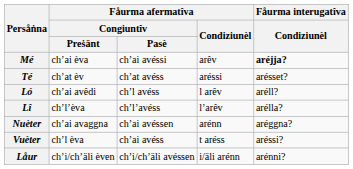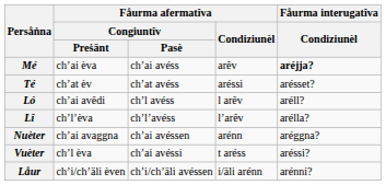 <table class="wikitable">
 <tr>
 <th rowspan="3">Persåṅna</th>
 <th colspan="3">Fåurma afermatîva</th>
 <th>Fåurma interugatîva</th>
 </tr>
 <tr>
 <th colspan="2">Congiuntîv</th>
 <th rowspan="2">Condiziunèl</th>
 <th rowspan="2">Condiziunèl</th>
 </tr>
 <tr>
 <th>Preṡänt</th>
 <th>Pasè</th>
 </tr>
 <tr>
 <th><em>Mé</em></th>
 <td>ch’ai èva</td>
-<td>ch’ai avéssi</td>
+<td>ch’ai avéss</td>
 <td>arêv</td>
 <td><strong>aréjja?</strong></td>
 </tr>
 <tr>
 <th><em>Té</em></th>
 <td>ch’at èv</td>
 <td>ch’at avéss</td>
 <td>aréssi</td>
 <td>arésset?</td>
 </tr>
 <tr>
 <th><em>Ló</em></th>
 <td>ch’ai avêdi</td>
 <td>ch’l avéss</td>
 <td>l arêv</td>
 <td>aréll?</td>
 </tr>
 <tr>
 <th><em>Lî</em></th>
 <td>ch’l’èva</td>
 <td>ch’l’avéss</td>
 <td>l’arêv</td>
 <td>arélla?</td>
 </tr>
 <tr>
 <th><em>Nuèter</em></th>
 <td>ch’ai avaggna</td>
 <td>ch’ai avéssen</td>
 <td>arénn</td>
 <td>aréggna?</td>
 </tr>
 <tr>
 <th><em>Vuèter</em></th>
 <td>ch’l èva</td>
-<td>ch’ai avéss</td>
+<td>ch’ai avéssi</td>
 <td>t aréss</td>
 <td>aréssi?</td>
 </tr>
 <tr>
 <th rowspan="2"><em>Låur</em></th>
 <td>ch’i/ch’äli èven</td>
 <td>ch’i/ch’äli avéssen</td>
 <td>i/äli arénn</td>
 <td>arénni?</td>
 </tr>
 </table>
